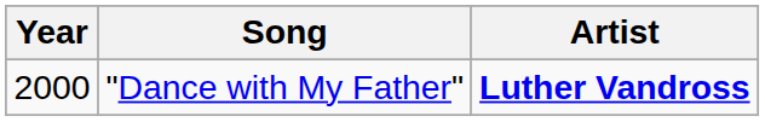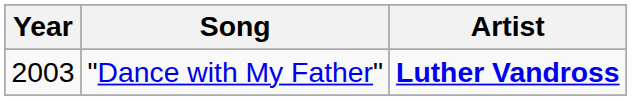 <table class="wikitable sortable">
 <tr>
 <th>Year</th>
 <th>Song</th>
 <th>Artist</th>
 </tr>
 <tr>
-<td>2000</td>
+<td>2003</td>
 <td>"<a href='#'>Dance with My Father</a>"</td>
 <td><strong><a href='#'>Luther Vandross</a></strong></td>
 </tr>
 </table>
